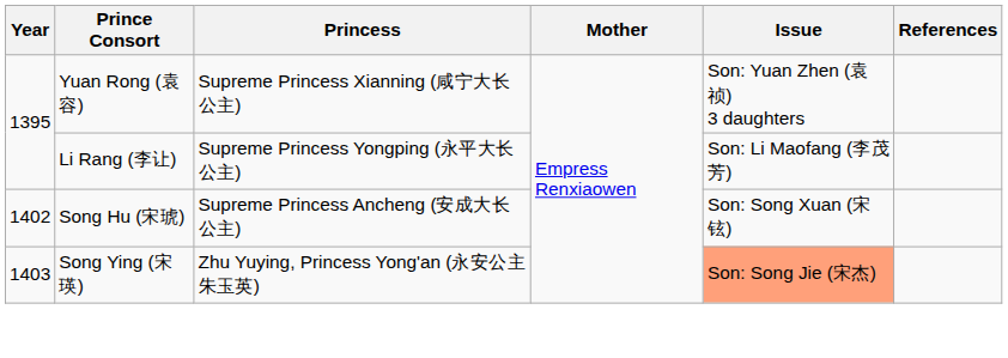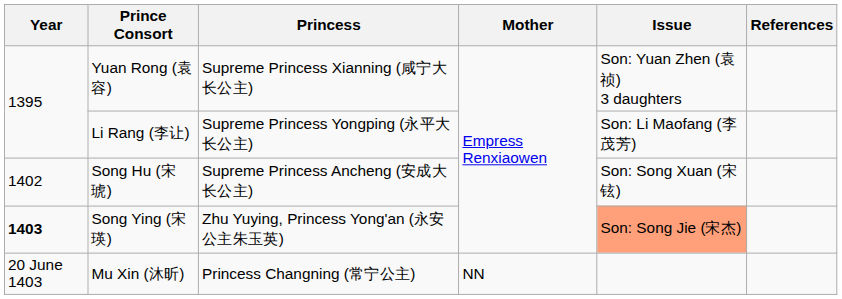 <table class="wikitable">
 <tr>
 <th>Year</th>
 <th>Prince Consort</th>
 <th>Princess</th>
 <th>Mother</th>
 <th>Issue</th>
 <th>References</th>
 </tr>
 <tr>
 <td rowspan="2">1395</td>
 <td>Yuan Rong (袁容)</td>
 <td>Supreme Princess Xianning (咸宁大长公主)</td>
 <td rowspan="4"><a href='#'>Empress Renxiaowen</a></td>
 <td>Son: Yuan Zhen (袁祯)<br>3 daughters</td>
 <td></td>
 </tr>
 <tr>
 <td>Li Rang (李让)</td>
 <td>Supreme Princess Yongping (永平大长公主)</td>
 <td>Son: Li Maofang (李茂芳)</td>
 <td></td>
 </tr>
 <tr>
 <td>1402</td>
 <td>Song Hu (宋琥)</td>
 <td>Supreme Princess Ancheng (安成大长公主)</td>
 <td>Son: Song Xuan (宋铉)</td>
 <td></td>
 </tr>
 <tr>
-<td>1403</td>
+<td><strong>1403</strong></td>
 <td>Song Ying (宋瑛)</td>
 <td>Zhu Yuying, Princess Yong'an (永安公主朱玉英)</td>
 <td style="background: lightsalmon;">Son: Song Jie (宋杰)</td>
 <td></td>
 </tr>
+<tr>
+<td>20 June 1403</td>
+<td>Mu Xin (沐昕)</td>
+<td>Princess Changning (常宁公主)</td>
+<td>NN</td>
+<td></td>
+<td></td>
+</tr>
 </table>
